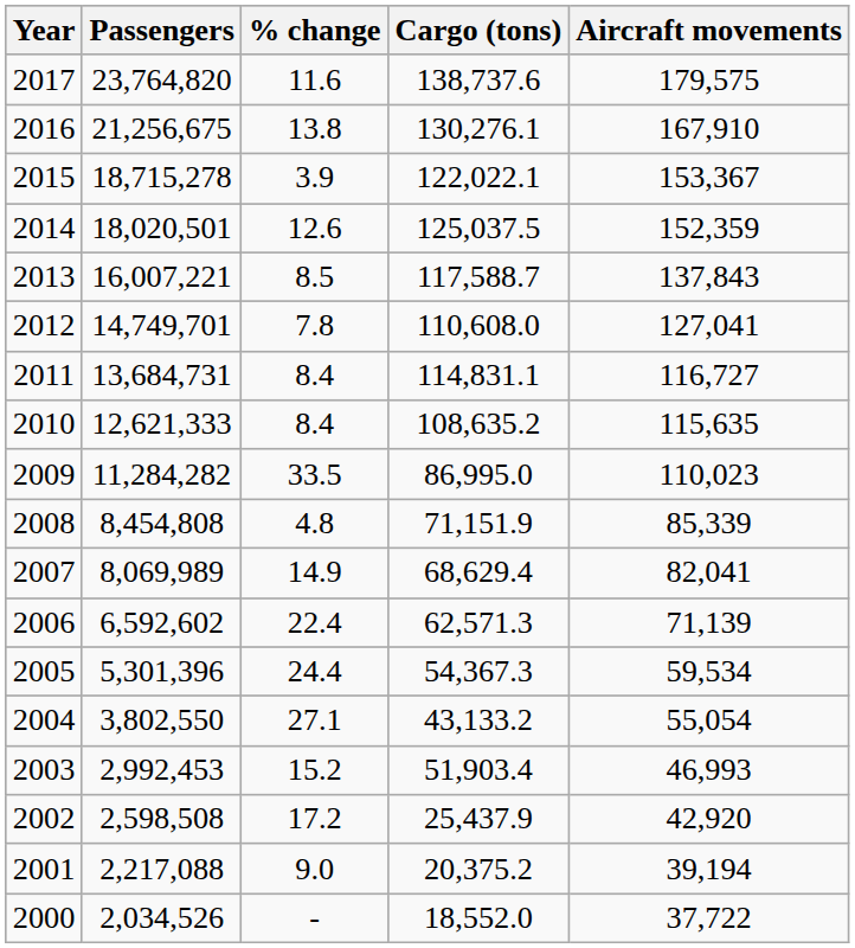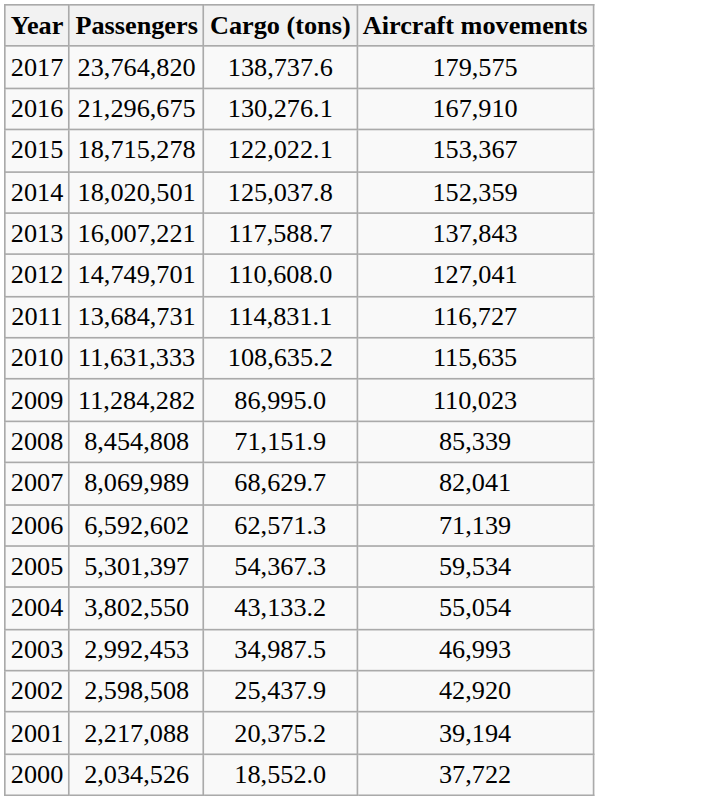 <table class="wikitable" style="text-align:center;">
 <tr>
 <th>Year</th>
 <th>Passengers</th>
-<th>% change</th>
 <th>Cargo (tons)</th>
 <th>Aircraft movements</th>
 </tr>
 <tr>
 <td>2017</td>
 <td>23,764,820</td>
-<td>11.6</td>
 <td>138,737.6</td>
 <td>179,575</td>
 </tr>
 <tr>
 <td>2016</td>
-<td>21,256,675</td>
-<td>13.8</td>
+<td>21,296,675</td>
 <td>130,276.1</td>
 <td>167,910</td>
 </tr>
 <tr>
 <td>2015</td>
 <td>18,715,278</td>
-<td>3.9</td>
 <td>122,022.1</td>
 <td>153,367</td>
 </tr>
 <tr>
 <td>2014</td>
 <td>18,020,501</td>
-<td>12.6</td>
-<td>125,037.5</td>
+<td>125,037.8</td>
 <td>152,359</td>
 </tr>
 <tr>
 <td>2013</td>
 <td>16,007,221</td>
-<td>8.5</td>
 <td>117,588.7</td>
 <td>137,843</td>
 </tr>
 <tr>
 <td>2012</td>
 <td>14,749,701</td>
-<td>7.8</td>
 <td>110,608.0</td>
 <td>127,041</td>
 </tr>
 <tr>
 <td>2011</td>
 <td>13,684,731</td>
-<td>8.4</td>
 <td>114,831.1</td>
 <td>116,727</td>
 </tr>
 <tr>
 <td>2010</td>
-<td>12,621,333</td>
-<td>8.4</td>
+<td>11,631,333</td>
 <td>108,635.2</td>
 <td>115,635</td>
 </tr>
 <tr>
 <td>2009</td>
 <td>11,284,282</td>
-<td>33.5</td>
 <td>86,995.0</td>
 <td>110,023</td>
 </tr>
 <tr>
 <td>2008</td>
 <td>8,454,808</td>
-<td>4.8</td>
 <td>71,151.9</td>
 <td>85,339</td>
 </tr>
 <tr>
 <td>2007</td>
 <td>8,069,989</td>
-<td>14.9</td>
-<td>68,629.4</td>
+<td>68,629.7</td>
 <td>82,041</td>
 </tr>
 <tr>
 <td>2006</td>
 <td>6,592,602</td>
-<td>22.4</td>
 <td>62,571.3</td>
 <td>71,139</td>
 </tr>
 <tr>
 <td>2005</td>
-<td>5,301,396</td>
-<td>24.4</td>
+<td>5,301,397</td>
 <td>54,367.3</td>
 <td>59,534</td>
 </tr>
 <tr>
 <td>2004</td>
 <td>3,802,550</td>
-<td>27.1</td>
 <td>43,133.2</td>
 <td>55,054</td>
 </tr>
 <tr>
 <td>2003</td>
 <td>2,992,453</td>
-<td>15.2</td>
-<td>51,903.4</td>
+<td>34,987.5</td>
 <td>46,993</td>
 </tr>
 <tr>
 <td>2002</td>
 <td>2,598,508</td>
-<td>17.2</td>
 <td>25,437.9</td>
 <td>42,920</td>
 </tr>
 <tr>
 <td>2001</td>
 <td>2,217,088</td>
-<td>9.0</td>
 <td>20,375.2</td>
 <td>39,194</td>
 </tr>
 <tr>
 <td>2000</td>
 <td>2,034,526</td>
-<td>-</td>
 <td>18,552.0</td>
 <td>37,722</td>
 </tr>
 </table>
